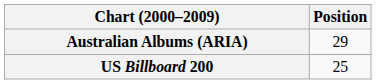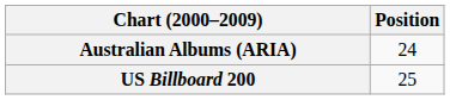 <table class="wikitable sortable plainrowheaders" style="text-align:center;">
 <tr>
 <th scope="col" style="width:19em;">Chart (2000–2009)</th>
 <th scope="col">Position</th>
 </tr>
 <tr>
 <th scope="row">Australian Albums (ARIA)</th>
-<td>29</td>
+<td>24</td>
 </tr>
 <tr>
 <th scope="row">US <em>Billboard</em> 200</th>
 <td>25</td>
 </tr>
 </table>
